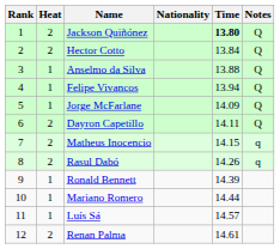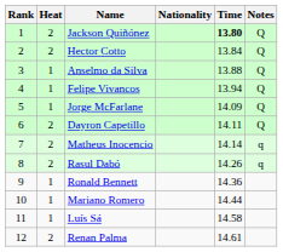 <table class="wikitable sortable" style="text-align:center;font-size:95%">
 <tr>
 <th>Rank</th>
 <th>Heat</th>
 <th>Name</th>
 <th>Nationality</th>
 <th>Time</th>
 <th>Notes</th>
 </tr>
 <tr bgcolor=ccffcc>
 <td>1</td>
 <td>2</td>
 <td align=left><a href='#'>Jackson Quiñónez</a></td>
 <td align=left></td>
 <td><strong>13.80</strong></td>
 <td>Q</td>
 </tr>
 <tr bgcolor=ccffcc>
 <td>2</td>
 <td>2</td>
 <td align=left><a href='#'>Hector Cotto</a></td>
 <td align=left></td>
 <td>13.84</td>
 <td>Q</td>
 </tr>
 <tr bgcolor=ccffcc>
 <td>3</td>
 <td>1</td>
 <td align=left><a href='#'>Anselmo da Silva</a></td>
 <td align=left></td>
 <td>13.88</td>
 <td>Q</td>
 </tr>
 <tr bgcolor=ccffcc>
 <td>4</td>
 <td>1</td>
 <td align=left><a href='#'>Felipe Vivancos</a></td>
 <td align=left></td>
 <td>13.94</td>
 <td>Q</td>
 </tr>
 <tr bgcolor=ccffcc>
 <td>5</td>
 <td>1</td>
 <td align=left><a href='#'>Jorge McFarlane</a></td>
 <td align=left></td>
 <td>14.09</td>
 <td>Q</td>
 </tr>
 <tr bgcolor=ccffcc>
 <td>6</td>
 <td>2</td>
 <td align=left><a href='#'>Dayron Capetillo</a></td>
 <td align=left></td>
 <td>14.11</td>
 <td>Q</td>
 </tr>
 <tr bgcolor=ddffdd>
 <td>7</td>
 <td>2</td>
 <td align=left><a href='#'>Matheus Inocencio</a></td>
 <td align=left></td>
-<td>14.15</td>
+<td>14.14</td>
 <td>q</td>
 </tr>
 <tr bgcolor=ddffdd>
 <td>8</td>
 <td>2</td>
 <td align=left><a href='#'>Rasul Dabó</a></td>
 <td align=left></td>
 <td>14.26</td>
 <td>q</td>
 </tr>
 <tr>
 <td>9</td>
 <td>1</td>
 <td align=left><a href='#'>Ronald Bennett</a></td>
 <td align=left></td>
-<td>14.39</td>
+<td>14.36</td>
 <td></td>
 </tr>
 <tr>
 <td>10</td>
 <td>1</td>
 <td align=left><a href='#'>Mariano Romero</a></td>
 <td align=left></td>
 <td>14.44</td>
 <td></td>
 </tr>
 <tr>
 <td>11</td>
 <td>1</td>
 <td align=left><a href='#'>Luís Sá</a></td>
 <td align=left></td>
-<td>14.57</td>
+<td>14.58</td>
 <td></td>
 </tr>
 <tr>
 <td>12</td>
 <td>2</td>
 <td align=left><a href='#'>Renan Palma</a></td>
 <td align=left></td>
 <td>14.61</td>
 <td></td>
 </tr>
 </table>
